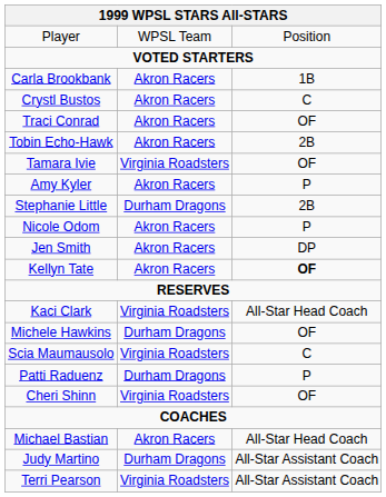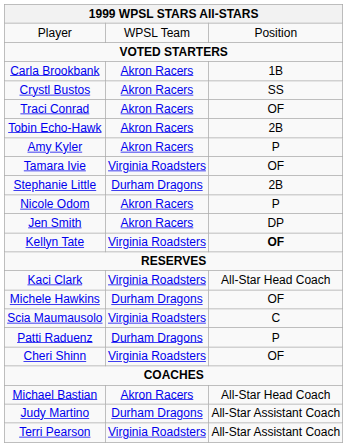 <table class="wikitable" style="text-align:center">
 <tr>
 <th colspan=3>1999 WPSL STARS All-STARS</th>
 </tr>
 <tr>
 <td>Player</td>
 <td>WPSL Team</td>
 <td>Position</td>
 </tr>
 <tr>
 <td colspan=3><strong>VOTED STARTERS</strong></td>
 </tr>
 <tr>
 <td><a href='#'>Carla Brookbank</a></td>
 <td><a href='#'>Akron Racers</a></td>
 <td>1B</td>
 </tr>
 <tr>
 <td><a href='#'>Crystl Bustos</a></td>
 <td><a href='#'>Akron Racers</a></td>
-<td>C</td>
+<td>SS</td>
 </tr>
 <tr>
 <td><a href='#'>Traci Conrad</a></td>
 <td><a href='#'>Akron Racers</a></td>
 <td>OF</td>
 </tr>
 <tr>
 <td><a href='#'>Tobin Echo-Hawk</a></td>
 <td><a href='#'>Akron Racers</a></td>
 <td>2B</td>
 </tr>
 <tr>
+<td><a href='#'>Amy Kyler</a></td>
+<td><a href='#'>Akron Racers</a></td>
+<td>P</td>
+</tr>
+<tr>
 <td><a href='#'>Tamara Ivie</a></td>
 <td><a href='#'>Virginia Roadsters</a></td>
 <td>OF</td>
-</tr>
-<tr>
-<td><a href='#'>Amy Kyler</a></td>
-<td><a href='#'>Akron Racers</a></td>
-<td>P</td>
 </tr>
 <tr>
 <td><a href='#'>Stephanie Little</a></td>
 <td><a href='#'>Durham Dragons</a></td>
 <td>2B</td>
 </tr>
 <tr>
 <td><a href='#'>Nicole Odom</a></td>
 <td><a href='#'>Akron Racers</a></td>
 <td>P</td>
 </tr>
 <tr>
 <td><a href='#'>Jen Smith</a></td>
 <td><a href='#'>Akron Racers</a></td>
 <td>DP</td>
 </tr>
 <tr>
 <td><a href='#'>Kellyn Tate</a></td>
-<td><a href='#'>Akron Racers</a></td>
+<td><a href='#'>Virginia Roadsters</a></td>
 <td><strong>OF</strong></td>
 </tr>
 <tr>
 <td colspan=3><strong>RESERVES</strong></td>
 </tr>
 <tr>
 <td><a href='#'>Kaci Clark</a></td>
 <td><a href='#'>Virginia Roadsters</a></td>
 <td>All-Star Head Coach</td>
 </tr>
 <tr>
 <td><a href='#'>Michele Hawkins</a></td>
 <td><a href='#'>Durham Dragons</a></td>
 <td>OF</td>
 </tr>
 <tr>
 <td><a href='#'>Scia Maumausolo</a></td>
 <td><a href='#'>Virginia Roadsters</a></td>
 <td>C</td>
 </tr>
 <tr>
 <td><a href='#'>Patti Raduenz</a></td>
 <td><a href='#'>Durham Dragons</a></td>
 <td>P</td>
 </tr>
 <tr>
 <td><a href='#'>Cheri Shinn</a></td>
 <td><a href='#'>Virginia Roadsters</a></td>
 <td>OF</td>
 </tr>
 <tr>
 <td colspan=3><strong>COACHES</strong></td>
 </tr>
 <tr>
 <td><a href='#'>Michael Bastian</a></td>
 <td><a href='#'>Akron Racers</a></td>
 <td>All-Star Head Coach</td>
 </tr>
 <tr>
 <td><a href='#'>Judy Martino</a></td>
 <td><a href='#'>Durham Dragons</a></td>
 <td>All-Star Assistant Coach</td>
 </tr>
 <tr>
 <td><a href='#'>Terri Pearson</a></td>
 <td><a href='#'>Virginia Roadsters</a></td>
 <td>All-Star Assistant Coach</td>
 </tr>
 </table>
